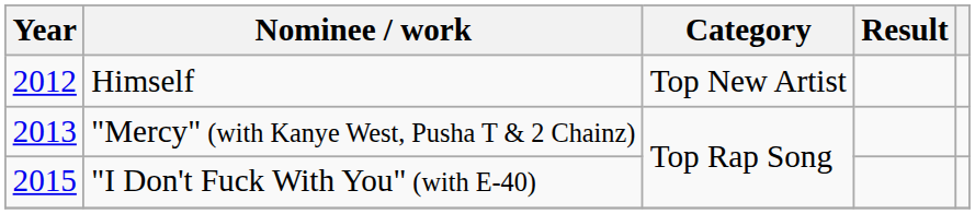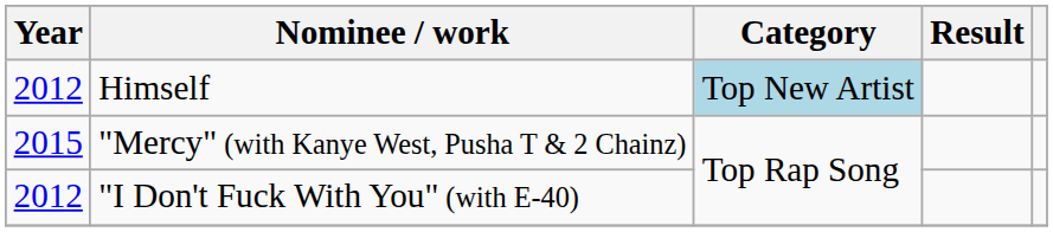 <table class="wikitable">
 <tr>
 <th>Year</th>
 <th>Nominee / work</th>
 <th>Category</th>
 <th>Result</th>
 <th></th>
 </tr>
 <tr>
 <td style="text-align:center;"><a href='#'>2012</a></td>
 <td>Himself</td>
-<td>Top New Artist</td>
+<td style="background: lightblue;">Top New Artist</td>
 <td></td>
 <td></td>
 </tr>
 <tr>
-<td style="text-align:center;"><a href='#'>2013</a></td>
+<td style="text-align:center;"><a href='#'>2015</a></td>
 <td>"Mercy"<small> (with Kanye West, Pusha T & 2 Chainz)</small></td>
 <td rowspan="2">Top Rap Song</td>
 <td></td>
 <td></td>
 </tr>
 <tr>
-<td style="text-align:center;"><a href='#'>2015</a></td>
+<td style="text-align:center;"><a href='#'>2012</a></td>
 <td>"I Don't Fuck With You"<small> (with E-40)</small></td>
 <td></td>
 <td></td>
 </tr>
 <tr>
 </tr>
 </table>
